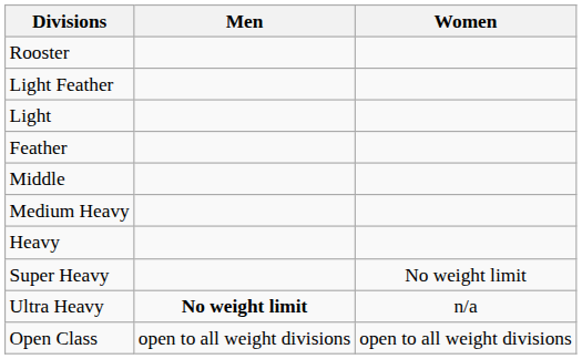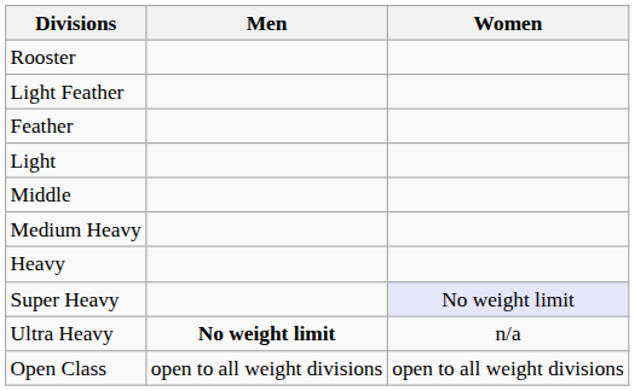 <table class="wikitable" style="font-size:95%">
 <tr>
 <th>Divisions</th>
 <th>Men</th>
 <th>Women</th>
 </tr>
 <tr align="center">
 <td align="left">Rooster</td>
 <td></td>
 <td></td>
 </tr>
 <tr align="center">
 <td align="left">Light Feather</td>
 <td></td>
 <td></td>
 </tr>
 <tr align="center">
-<td align="left">Light</td>
+<td align="left">Feather</td>
 <td></td>
 <td></td>
 </tr>
 <tr align="center">
-<td align="left">Feather</td>
+<td align="left">Light</td>
 <td></td>
 <td></td>
 </tr>
 <tr align="center">
 <td align="left">Middle</td>
 <td></td>
 <td></td>
 </tr>
 <tr align="center">
 <td align="left">Medium Heavy</td>
 <td></td>
 <td></td>
 </tr>
 <tr align="center">
 <td align="left">Heavy</td>
 <td></td>
 <td></td>
 </tr>
 <tr align="center">
 <td align="left">Super Heavy</td>
 <td></td>
-<td>No weight limit</td>
+<td style="background: lavender;">No weight limit</td>
 </tr>
 <tr align="center">
 <td align="left">Ultra Heavy</td>
 <td><strong>No weight limit</strong></td>
 <td>n/a</td>
 </tr>
 <tr>
 <td>Open Class</td>
 <td>open to all weight divisions</td>
 <td>open to all weight divisions</td>
 </tr>
 </table>
